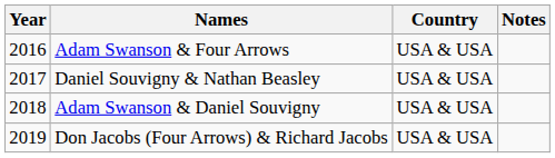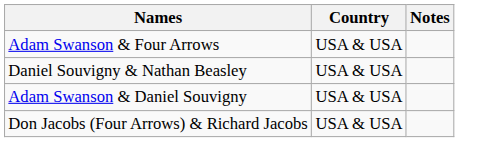 <table class="wikitable">
 <tr>
-<th>Year</th>
 <th>Names</th>
 <th>Country</th>
 <th>Notes</th>
 </tr>
 <tr>
-<td>2016</td>
 <td><a href='#'>Adam Swanson</a> & Four Arrows</td>
 <td>USA & USA</td>
 <td></td>
 </tr>
 <tr>
-<td>2017</td>
 <td>Daniel Souvigny & Nathan Beasley</td>
 <td>USA & USA</td>
 <td></td>
 </tr>
 <tr>
-<td>2018</td>
 <td><a href='#'>Adam Swanson</a> & Daniel Souvigny</td>
 <td>USA & USA</td>
 <td></td>
 </tr>
 <tr>
-<td>2019</td>
 <td>Don Jacobs (Four Arrows) & Richard Jacobs</td>
 <td>USA & USA</td>
 <td></td>
 </tr>
 </table>
